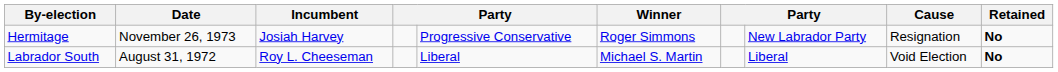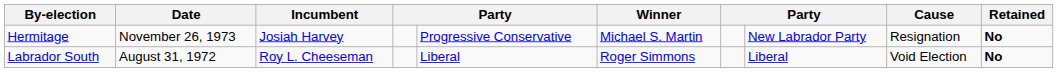 <table class=wikitable style="width:100%">
 <tr>
 <th>By-election</th>
 <th>Date</th>
 <th>Incumbent</th>
 <th colspan=2>Party</th>
 <th>Winner</th>
 <th colspan=2>Party</th>
 <th>Cause</th>
 <th>Retained</th>
 </tr>
 <tr>
 <td><a href='#'>Hermitage</a></td>
 <td>November 26, 1973</td>
 <td><a href='#'>Josiah Harvey</a></td>
 <td>    </td>
 <td><a href='#'>Progressive Conservative</a></td>
-<td><a href='#'>Roger Simmons</a></td>
+<td><a href='#'>Michael S. Martin</a></td>
 <td>    </td>
 <td><a href='#'>New Labrador Party</a></td>
 <td>Resignation</td>
 <td><strong>No</strong></td>
 </tr>
 <tr>
 <td><a href='#'>Labrador South</a></td>
 <td>August 31, 1972</td>
 <td><a href='#'>Roy L. Cheeseman</a></td>
 <td>    </td>
 <td><a href='#'>Liberal</a></td>
-<td><a href='#'>Michael S. Martin</a></td>
+<td><a href='#'>Roger Simmons</a></td>
 <td>    </td>
 <td><a href='#'>Liberal</a></td>
 <td>Void Election</td>
 <td><strong>No</strong></td>
 </tr>
 </table>
